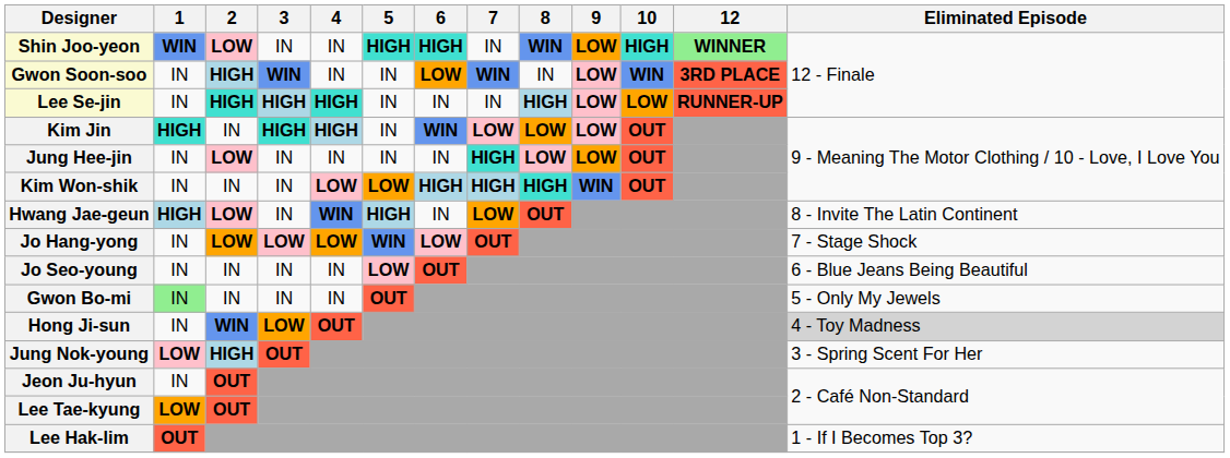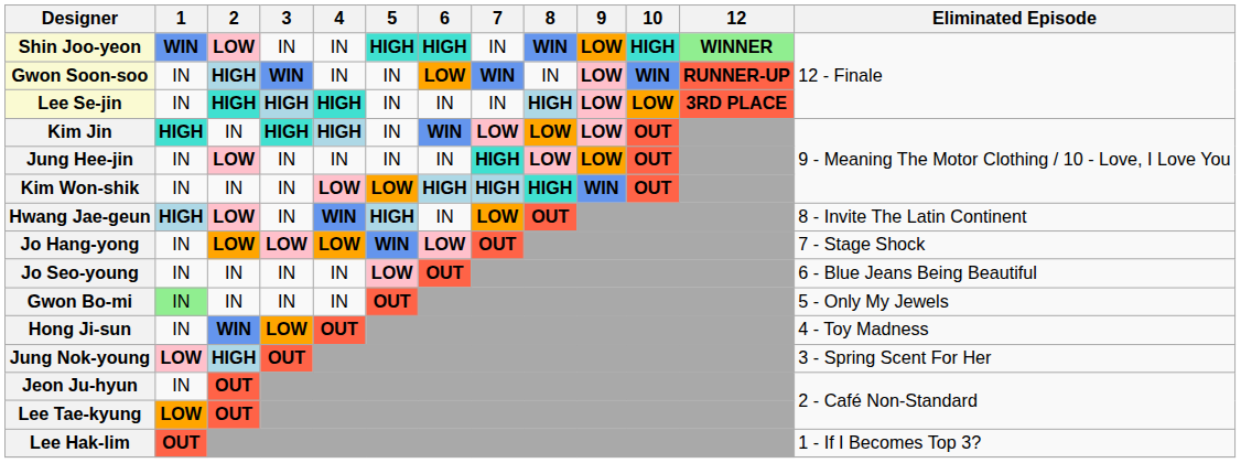 <table class="wikitable" style="text-align:center">
 <tr>
 <th>Designer</th>
 <th>1</th>
 <th>2</th>
 <th>3</th>
 <th>4</th>
 <th>5</th>
 <th>6</th>
 <th>7</th>
 <th>8</th>
 <th>9</th>
 <th>10</th>
 <th>12</th>
 <th>Eliminated Episode</th>
 </tr>
 <tr>
 <th style="background:#FAFAD2;">Shin Joo-yeon</th>
 <td style="background:cornflowerblue;"><strong>WIN</strong></td>
 <td style="background:pink;"><strong>LOW</strong></td>
 <td>IN</td>
 <td>IN</td>
 <td style="background:turquoise;"><strong>HIGH</strong></td>
 <td style="background:turquoise;"><strong>HIGH</strong></td>
 <td>IN</td>
 <td style="background:cornflowerblue;"><strong>WIN</strong></td>
 <td style="background:orange;"><strong>LOW</strong></td>
 <td style="background:turquoise;"><strong>HIGH</strong></td>
 <td style="background:lightgreen;"><strong>WINNER</strong></td>
 <td style="text-align:left" rowspan="3">12 - Finale</td>
 </tr>
 <tr>
 <th style="background:#FAFAD2;">Gwon Soon-soo</th>
 <td>IN</td>
 <td style="background:lightblue;"><strong>HIGH</strong></td>
 <td style="background:cornflowerblue;"><strong>WIN</strong></td>
 <td>IN</td>
 <td>IN</td>
 <td style="background:orange;"><strong>LOW</strong></td>
 <td style="background:cornflowerblue;"><strong>WIN</strong></td>
 <td>IN</td>
 <td style="background:pink;"><strong>LOW</strong></td>
 <td style="background:cornflowerblue;"><strong>WIN</strong></td>
-<td style="background:tomato;"><strong>3RD PLACE</strong></td>
+<td style="background:tomato;"><strong>RUNNER-UP</strong></td>
 </tr>
 <tr>
 <th style="background:#FAFAD2;">Lee Se-jin</th>
 <td>IN</td>
 <td style="background:turquoise;"><strong>HIGH</strong></td>
 <td style="background:lightblue;"><strong>HIGH</strong></td>
 <td style="background:turquoise;"><strong>HIGH</strong></td>
 <td>IN</td>
 <td>IN</td>
 <td>IN</td>
 <td style="background:lightblue;"><strong>HIGH</strong></td>
 <td style="background:pink;"><strong>LOW</strong></td>
 <td style="background:orange;"><strong>LOW</strong></td>
-<td style="background:tomato;"><strong>RUNNER-UP</strong></td>
+<td style="background:tomato;"><strong>3RD PLACE</strong></td>
 </tr>
 <tr>
 <th>Kim Jin</th>
 <td style="background:turquoise;"><strong>HIGH</strong></td>
 <td>IN</td>
 <td style="background:turquoise;"><strong>HIGH</strong></td>
 <td style="background:lightblue;"><strong>HIGH</strong></td>
 <td>IN</td>
 <td style="background:cornflowerblue;"><strong>WIN</strong></td>
 <td style="background:pink;"><strong>LOW</strong></td>
 <td style="background:orange;"><strong>LOW</strong></td>
 <td style="background:pink;"><strong>LOW</strong></td>
 <td style="background:tomato;"><strong>OUT</strong></td>
 <td colspan=1 style="background:darkgray;"></td>
 <td style="text-align:left" rowspan="3">9 - Meaning The Motor Clothing / 10 - Love, I Love You</td>
 </tr>
 <tr>
 <th>Jung Hee-jin</th>
 <td>IN</td>
 <td style="background:pink;"><strong>LOW</strong></td>
 <td>IN</td>
 <td>IN</td>
 <td>IN</td>
 <td>IN</td>
 <td style="background:turquoise;"><strong>HIGH</strong></td>
 <td style="background:pink;"><strong>LOW</strong></td>
 <td style="background:orange;"><strong>LOW</strong></td>
 <td style="background:tomato;"><strong>OUT</strong></td>
 <td colspan=1 style="background:darkgray;"></td>
 </tr>
 <tr>
 <th>Kim Won-shik</th>
 <td>IN</td>
 <td>IN</td>
 <td>IN</td>
 <td style="background:pink;"><strong>LOW</strong></td>
 <td style="background:orange;"><strong>LOW</strong></td>
 <td style="background:lightblue;"><strong>HIGH</strong></td>
 <td style="background:lightblue;"><strong>HIGH</strong></td>
 <td style="background:turquoise;"><strong>HIGH</strong></td>
 <td style="background:cornflowerblue;"><strong>WIN</strong></td>
 <td style="background:tomato;"><strong>OUT</strong></td>
 <td colspan=1 style="background:darkgray;"></td>
 </tr>
 <tr>
 <th>Hwang Jae-geun</th>
 <td style="background:lightblue;"><strong>HIGH</strong></td>
 <td style="background:pink;"><strong>LOW</strong></td>
 <td>IN</td>
 <td style="background:cornflowerblue;"><strong>WIN</strong></td>
 <td style="background:lightblue;"><strong>HIGH</strong></td>
 <td>IN</td>
 <td style="background:orange;"><strong>LOW</strong></td>
 <td style="background:tomato;"><strong>OUT</strong></td>
 <td colspan=3 style="background:darkgray;"></td>
 <td style="text-align:left">8 - Invite The Latin Continent</td>
 </tr>
 <tr>
 <th>Jo Hang-yong</th>
 <td>IN</td>
 <td style="background:orange;"><strong>LOW</strong></td>
 <td style="background:pink;"><strong>LOW</strong></td>
 <td style="background:orange;"><strong>LOW</strong></td>
 <td style="background:cornflowerblue;"><strong>WIN</strong></td>
 <td style="background:pink;"><strong>LOW</strong></td>
 <td style="background:tomato;"><strong>OUT</strong></td>
 <td colspan=4 style="background:darkgray;"></td>
 <td style="text-align:left">7 - Stage Shock</td>
 </tr>
 <tr>
 <th>Jo Seo-young</th>
 <td>IN</td>
 <td>IN</td>
 <td>IN</td>
 <td>IN</td>
 <td style="background:pink;"><strong>LOW</strong></td>
 <td style="background:tomato;"><strong>OUT</strong></td>
 <td colspan=5 style="background:darkgray;"></td>
 <td style="text-align:left">6 - Blue Jeans Being Beautiful</td>
 </tr>
 <tr>
 <th>Gwon Bo-mi</th>
 <td style="background: lightgreen;">IN</td>
 <td>IN</td>
 <td>IN</td>
 <td>IN</td>
 <td style="background:tomato;"><strong>OUT</strong></td>
 <td colspan=6 style="background:darkgray;"></td>
 <td style="text-align:left">5 - Only My Jewels</td>
 </tr>
 <tr>
 <th>Hong Ji-sun</th>
 <td>IN</td>
 <td style="background:cornflowerblue;"><strong>WIN</strong></td>
 <td style="background:orange;"><strong>LOW</strong></td>
 <td style="background:tomato;"><strong>OUT</strong></td>
 <td colspan=7 style="background:darkgray;"></td>
-<td style="background: lightgrey; text-align:left">4 - Toy Madness</td>
+<td style="text-align:left">4 - Toy Madness</td>
 </tr>
 <tr>
 <th>Jung Nok-young</th>
 <td style="background:pink;"><strong>LOW</strong></td>
 <td style="background:lightblue;"><strong>HIGH</strong></td>
 <td style="background:tomato;"><strong>OUT</strong></td>
 <td colspan=8 style="background:darkgray;"></td>
 <td style="text-align:left">3 - Spring Scent For Her</td>
 </tr>
 <tr>
 <th>Jeon Ju-hyun</th>
 <td>IN</td>
 <td style="background:tomato;"><strong>OUT</strong></td>
 <td colspan=9 style="background:darkgray;"></td>
 <td style="text-align:left" rowspan="2">2 - Café Non-Standard</td>
 </tr>
 <tr>
 <th>Lee Tae-kyung</th>
 <td style="background:orange;"><strong>LOW</strong></td>
 <td style="background:tomato;"><strong>OUT</strong></td>
 <td colspan=9 style="background:darkgray;"></td>
 </tr>
 <tr>
 <th>Lee Hak-lim</th>
 <td style="background:tomato;"><strong>OUT</strong></td>
 <td colspan=10 style="background:darkgray;"></td>
 <td style="text-align:left">1 - If I Becomes Top 3?</td>
 </tr>
 <tr>
 </tr>
 </table>
